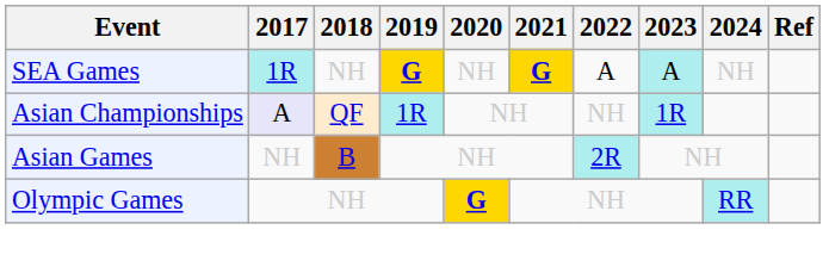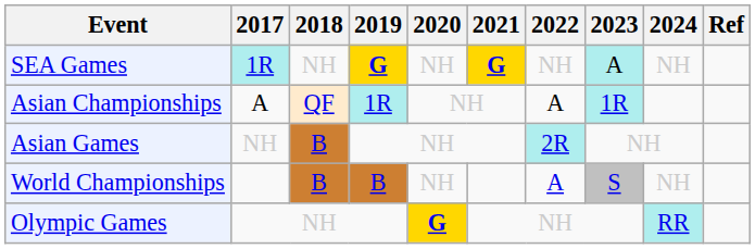 <table class="wikitable" style="font-size: 90%; text-align:center">
 <tr>
 <th>Event</th>
 <th>2017</th>
 <th>2018</th>
 <th>2019</th>
 <th>2020</th>
 <th>2021</th>
 <th>2022</th>
 <th>2023</th>
 <th>2024</th>
 <th>Ref</th>
 </tr>
 <tr>
 <td bgcolor="#ECF2FF"; align="left"><a href='#'>SEA Games</a></td>
 <td bgcolor=AFEEEE><a href='#'>1R</a></td>
 <td style=color:#ccc>NH</td>
 <td bgcolor=gold><a href='#'><strong>G</strong></a></td>
 <td style=color:#ccc>NH</td>
 <td bgcolor=gold><a href='#'><strong>G</strong></a></td>
-<td>A</td>
+<td style=color:#ccc>NH</td>
 <td style="background: paleturquoise;">A</td>
 <td style=color:#ccc>NH</td>
 <td></td>
 </tr>
 <tr>
 <td bgcolor="#ECF2FF"; align="left"><a href='#'>Asian Championships</a></td>
-<td style="background: lavender;">A</td>
+<td>A</td>
 <td bgcolor=FFEBCD><a href='#'>QF</a></td>
 <td bgcolor=AFEEEE><a href='#'>1R</a></td>
 <td colspan="2" style=color:#ccc>NH</td>
-<td style=color:#ccc>NH</td>
+<td>A</td>
 <td bgcolor=AFEEEE><a href='#'>1R</a></td>
 <td><a href='#'></a></td>
 <td></td>
 </tr>
 <tr>
 <td bgcolor="#ECF2FF"; align="left"><a href='#'>Asian Games</a></td>
 <td style=color:#ccc>NH</td>
 <td bgcolor=CD7F32><a href='#'>B</a></td>
 <td colspan="3" style=color:#ccc>NH</td>
 <td bgcolor=AFEEEE><a href='#'>2R</a></td>
 <td colspan="2" style=color:#ccc>NH</td>
 <td></td>
 </tr>
 <tr>
+<td bgcolor="#ECF2FF"; align="left"><a href='#'>World Championships</a></td>
+<td></td>
+<td bgcolor=CD7F32><a href='#'>B</a></td>
+<td bgcolor=CD7F32><a href='#'>B</a></td>
+<td style=color:#ccc>NH</td>
+<td><a href='#'></a></td>
+<td><a href='#'>A</a></td>
+<td bgcolor=silver><a href='#'>S</a></td>
+<td style=color:#ccc>NH</td>
+<td></td>
+</tr>
+<tr>
 <td bgcolor="#ECF2FF"; align="left"><a href='#'>Olympic Games</a></td>
 <td colspan="3" style=color:#ccc>NH</td>
 <td bgcolor=gold><a href='#'><strong>G</strong></a></td>
 <td colspan="3" style=color:#ccc>NH</td>
 <td bgcolor=AFEEEE><a href='#'>RR</a></td>
 <td></td>
 </tr>
 </table>
